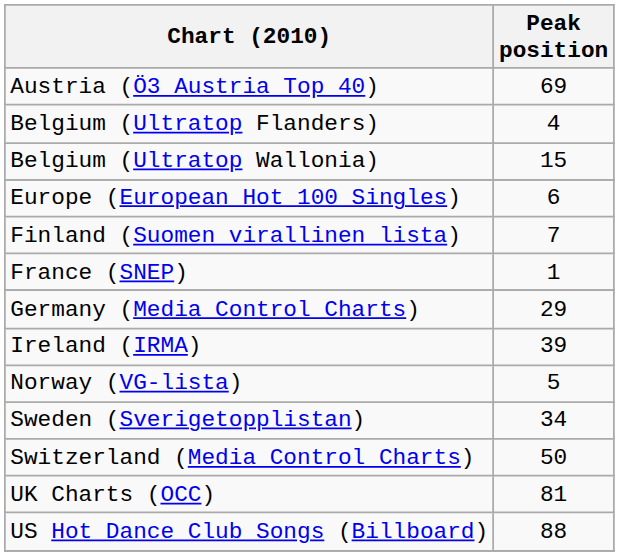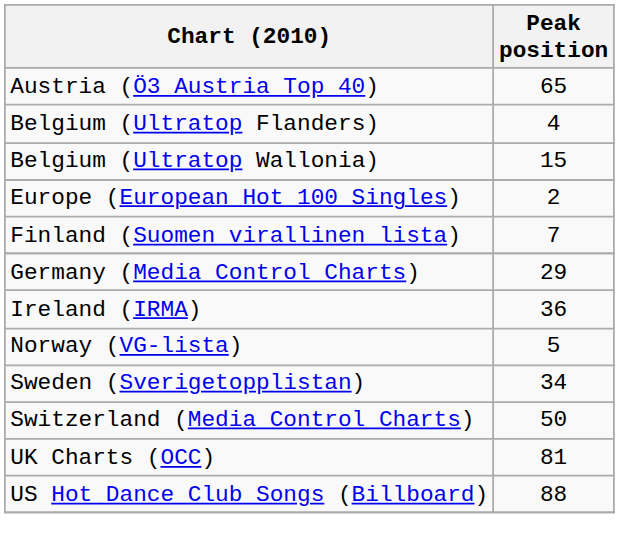 <table class="wikitable sortable">
 <tr>
 <th>Chart (2010)</th>
 <th>Peak<br>position</th>
 </tr>
 <tr>
 <td>Austria (<a href='#'>Ö3 Austria Top 40</a>)</td>
-<td align="center">69</td>
+<td align="center">65</td>
 </tr>
 <tr>
 <td>Belgium (<a href='#'>Ultratop</a> Flanders)</td>
 <td align="center">4</td>
 </tr>
 <tr>
 <td>Belgium (<a href='#'>Ultratop</a> Wallonia)</td>
 <td align="center">15</td>
 </tr>
 <tr>
 </tr>
 <tr>
 <td>Europe (<a href='#'>European Hot 100 Singles</a>)</td>
-<td align="center">6</td>
+<td align="center">2</td>
 </tr>
 <tr>
 <td>Finland (<a href='#'>Suomen virallinen lista</a>)</td>
 <td align="center">7</td>
-</tr>
-<tr>
-<td>France (<a href='#'>SNEP</a>)</td>
-<td align="center">1</td>
 </tr>
 <tr>
 </tr>
 <tr>
 <td>Germany (<a href='#'>Media Control Charts</a>)</td>
 <td align="center">29</td>
 </tr>
 <tr>
 <td>Ireland (<a href='#'>IRMA</a>)</td>
-<td align="center">39</td>
+<td align="center">36</td>
 </tr>
 <tr>
 <td>Norway (<a href='#'>VG-lista</a>)</td>
 <td align="center">5</td>
 </tr>
 <tr>
 <td>Sweden (<a href='#'>Sverigetopplistan</a>)</td>
 <td align="center">34</td>
 </tr>
 <tr>
 <td>Switzerland (<a href='#'>Media Control Charts</a>)</td>
 <td align="center">50</td>
 </tr>
 <tr>
 <td>UK Charts (<a href='#'>OCC</a>)</td>
 <td align="center">81</td>
 </tr>
 <tr>
 <td>US <a href='#'>Hot Dance Club Songs</a> (<a href='#'>Billboard</a>)</td>
 <td align="center">88</td>
 </tr>
 <tr>
 </tr>
 </table>
